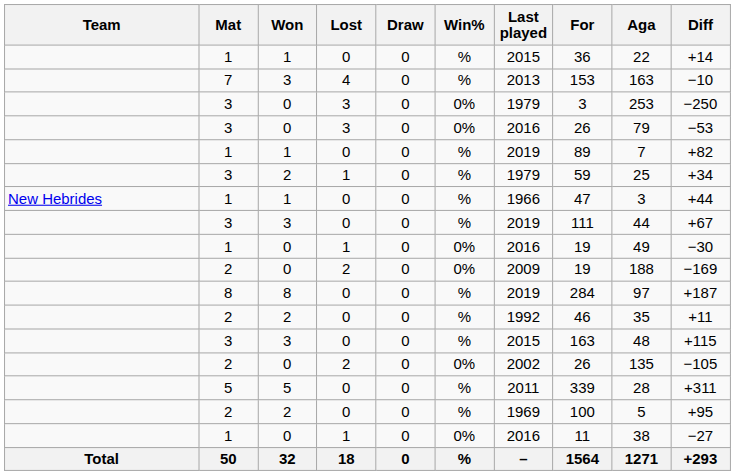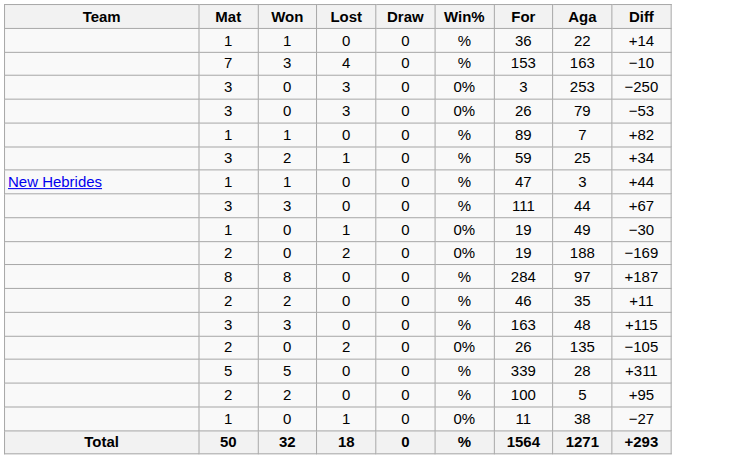 <table class="wikitable sortable" style="font-size:90%">
 <tr>
 <th style="width:180px;">Team</th>
 <th style="width:50px;">Mat</th>
 <th style="width:50px;">Won</th>
 <th style="width:50px;">Lost</th>
 <th style="width:50px;">Draw</th>
 <th style="width:50px;">Win%</th>
-<th style="width:50px;">Last played</th>
 <th style="width:50px;">For</th>
 <th style="width:50px;">Aga</th>
 <th style="width:50px;">Diff</th>
 </tr>
 <tr style="text-align:center">
 <td style="text-align:left"></td>
 <td>1</td>
 <td>1</td>
 <td>0</td>
 <td>0</td>
 <td>%</td>
-<td>2015</td>
 <td>36</td>
 <td>22</td>
 <td>+14</td>
 </tr>
 <tr style="text-align:center">
 <td style="text-align:left"></td>
 <td>7</td>
 <td>3</td>
 <td>4</td>
 <td>0</td>
 <td>%</td>
-<td>2013</td>
 <td>153</td>
 <td>163</td>
 <td>−10</td>
 </tr>
 <tr style="text-align:center">
 <td style="text-align:left"></td>
 <td>3</td>
 <td>0</td>
 <td>3</td>
 <td>0</td>
 <td>0%</td>
-<td>1979</td>
 <td>3</td>
 <td>253</td>
 <td>−250</td>
 </tr>
 <tr style="text-align:center">
 <td style="text-align:left"></td>
 <td>3</td>
 <td>0</td>
 <td>3</td>
 <td>0</td>
 <td>0%</td>
-<td>2016</td>
 <td>26</td>
 <td>79</td>
 <td>−53</td>
 </tr>
 <tr style="text-align:center">
 <td style="text-align:left"></td>
 <td>1</td>
 <td>1</td>
 <td>0</td>
 <td>0</td>
 <td>%</td>
-<td>2019</td>
 <td>89</td>
 <td>7</td>
 <td>+82</td>
 </tr>
 <tr style="text-align:center">
 <td style="text-align:left"></td>
 <td>3</td>
 <td>2</td>
 <td>1</td>
 <td>0</td>
 <td>%</td>
-<td>1979</td>
 <td>59</td>
 <td>25</td>
 <td>+34</td>
 </tr>
 <tr style="text-align:center">
 <td style="text-align:left"> <a href='#'>New Hebrides</a></td>
 <td>1</td>
 <td>1</td>
 <td>0</td>
 <td>0</td>
 <td>%</td>
-<td>1966</td>
 <td>47</td>
 <td>3</td>
 <td>+44</td>
 </tr>
 <tr style="text-align:center">
 <td style="text-align:left"></td>
 <td>3</td>
 <td>3</td>
 <td>0</td>
 <td>0</td>
 <td>%</td>
-<td>2019</td>
 <td>111</td>
 <td>44</td>
 <td>+67</td>
 </tr>
 <tr style="text-align:center">
 <td style="text-align:left"></td>
 <td>1</td>
 <td>0</td>
 <td>1</td>
 <td>0</td>
 <td>0%</td>
-<td>2016</td>
 <td>19</td>
 <td>49</td>
 <td>−30</td>
 </tr>
 <tr style="text-align:center">
 <td style="text-align:left"></td>
 <td>2</td>
 <td>0</td>
 <td>2</td>
 <td>0</td>
 <td>0%</td>
-<td>2009</td>
 <td>19</td>
 <td>188</td>
 <td>−169</td>
 </tr>
 <tr style="text-align:center">
 <td style="text-align:left"></td>
 <td>8</td>
 <td>8</td>
 <td>0</td>
 <td>0</td>
 <td>%</td>
-<td>2019</td>
 <td>284</td>
 <td>97</td>
 <td>+187</td>
 </tr>
 <tr style="text-align:center">
 <td style="text-align:left"></td>
 <td>2</td>
 <td>2</td>
 <td>0</td>
 <td>0</td>
 <td>%</td>
-<td>1992</td>
 <td>46</td>
 <td>35</td>
 <td>+11</td>
 </tr>
 <tr style="text-align:center">
 <td style="text-align:left"></td>
 <td>3</td>
 <td>3</td>
 <td>0</td>
 <td>0</td>
 <td>%</td>
-<td>2015</td>
 <td>163</td>
 <td>48</td>
 <td>+115</td>
 </tr>
 <tr style="text-align:center">
 <td style="text-align:left"></td>
 <td>2</td>
 <td>0</td>
 <td>2</td>
 <td>0</td>
 <td>0%</td>
-<td>2002</td>
 <td>26</td>
 <td>135</td>
 <td>−105</td>
 </tr>
 <tr style="text-align:center">
 <td style="text-align:left"></td>
 <td>5</td>
 <td>5</td>
 <td>0</td>
 <td>0</td>
 <td>%</td>
-<td>2011</td>
 <td>339</td>
 <td>28</td>
 <td>+311</td>
 </tr>
 <tr style="text-align:center">
 <td style="text-align:left"></td>
 <td>2</td>
 <td>2</td>
 <td>0</td>
 <td>0</td>
 <td>%</td>
-<td>1969</td>
 <td>100</td>
 <td>5</td>
 <td>+95</td>
 </tr>
 <tr style="text-align:center">
 <td style="text-align:left"></td>
 <td>1</td>
 <td>0</td>
 <td>1</td>
 <td>0</td>
 <td>0%</td>
-<td>2016</td>
 <td>11</td>
 <td>38</td>
 <td>−27</td>
 </tr>
 <tr style="text-align:center"class="sortbottom">
 <th>Total</th>
 <th><strong>50</strong></th>
 <th><strong>32</strong></th>
 <th><strong>18</strong></th>
 <th><strong>0</strong></th>
 <th><strong>%</strong></th>
-<th>–</th>
 <th><strong>1564</strong></th>
 <th><strong>1271</strong></th>
 <th><strong>+293</strong></th>
 </tr>
 </table>
